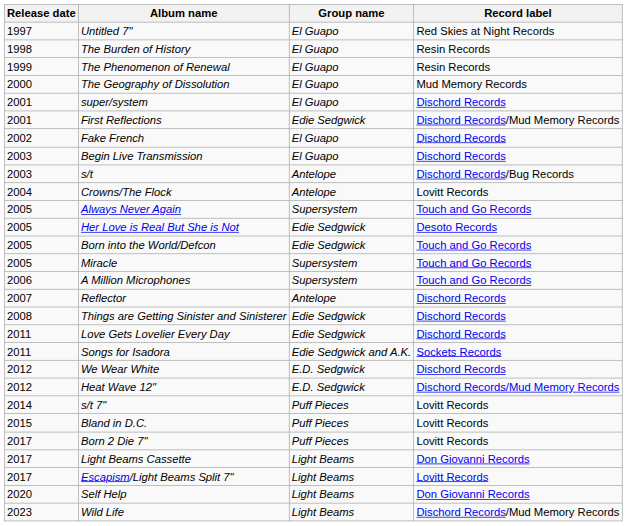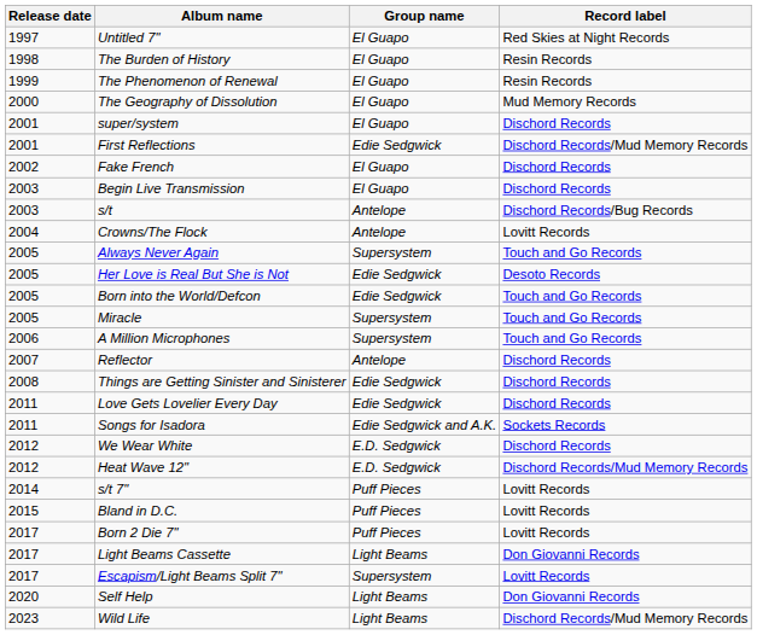 <table class="wikitable" style="font-size: 95%;">
 <tr>
 <th>Release date</th>
 <th>Album name</th>
 <th>Group name</th>
 <th>Record label</th>
 </tr>
 <tr>
 <td>1997</td>
 <td><em>Untitled 7"</em></td>
 <td><em>El Guapo</em></td>
 <td>Red Skies at Night Records</td>
 </tr>
 <tr>
 <td>1998</td>
 <td><em>The Burden of History</em></td>
 <td><em>El Guapo</em></td>
 <td>Resin Records</td>
 </tr>
 <tr>
 <td>1999</td>
 <td><em>The Phenomenon of Renewal</em></td>
 <td><em>El Guapo</em></td>
 <td>Resin Records</td>
 </tr>
 <tr>
 <td>2000</td>
 <td><em>The Geography of Dissolution</em></td>
 <td><em>El Guapo</em></td>
 <td>Mud Memory Records</td>
 </tr>
 <tr>
 <td>2001</td>
 <td><em>super/system</em></td>
 <td><em>El Guapo</em></td>
 <td><a href='#'>Dischord Records</a></td>
 </tr>
 <tr>
 <td>2001</td>
 <td><em>First Reflections</em></td>
 <td><em>Edie Sedgwick</em></td>
 <td><a href='#'>Dischord Records</a>/Mud Memory Records</td>
 </tr>
 <tr>
 <td>2002</td>
 <td><em>Fake French</em></td>
 <td><em>El Guapo</em></td>
 <td><a href='#'>Dischord Records</a></td>
 </tr>
 <tr>
 <td>2003</td>
 <td><em>Begin Live Transmission</em></td>
 <td><em>El Guapo</em></td>
 <td><a href='#'>Dischord Records</a></td>
 </tr>
 <tr>
 <td>2003</td>
 <td><em>s/t</em></td>
 <td><em>Antelope</em></td>
 <td><a href='#'>Dischord Records</a>/Bug Records</td>
 </tr>
 <tr>
 <td>2004</td>
 <td><em>Crowns/The Flock</em></td>
 <td><em>Antelope</em></td>
 <td>Lovitt Records</td>
 </tr>
 <tr>
 <td>2005</td>
 <td><em><a href='#'>Always Never Again</a></em></td>
 <td><em>Supersystem</em></td>
 <td><a href='#'>Touch and Go Records</a></td>
 </tr>
 <tr>
 <td>2005</td>
 <td><em><a href='#'>Her Love is Real But She is Not</a></em></td>
 <td><em>Edie Sedgwick</em></td>
 <td><a href='#'>Desoto Records</a></td>
 </tr>
 <tr>
 <td>2005</td>
 <td><em>Born into the World/Defcon</em></td>
 <td><em>Edie Sedgwick</em></td>
 <td><a href='#'>Touch and Go Records</a></td>
 </tr>
 <tr>
 <td>2005</td>
 <td><em>Miracle</em></td>
 <td><em>Supersystem</em></td>
 <td><a href='#'>Touch and Go Records</a></td>
 </tr>
 <tr>
 <td>2006</td>
 <td><em>A Million Microphones</em></td>
 <td><em>Supersystem</em></td>
 <td><a href='#'>Touch and Go Records</a></td>
 </tr>
 <tr>
 <td>2007</td>
 <td><em>Reflector</em></td>
 <td><em>Antelope</em></td>
 <td><a href='#'>Dischord Records</a></td>
 </tr>
 <tr>
 <td>2008</td>
 <td><em>Things are Getting Sinister and Sinisterer</em></td>
 <td><em>Edie Sedgwick</em></td>
 <td><a href='#'>Dischord Records</a></td>
 </tr>
 <tr>
 <td>2011</td>
 <td><em>Love Gets Lovelier Every Day</em></td>
 <td><em>Edie Sedgwick</em></td>
 <td><a href='#'>Dischord Records</a></td>
 </tr>
 <tr>
 <td>2011</td>
 <td><em>Songs for Isadora</em></td>
 <td><em>Edie Sedgwick and A.K.</em></td>
 <td><a href='#'>Sockets Records</a></td>
 </tr>
 <tr>
 <td>2012</td>
 <td><em>We Wear White</em></td>
 <td><em>E.D. Sedgwick</em></td>
 <td><a href='#'>Dischord Records</a></td>
 </tr>
 <tr>
 <td>2012</td>
 <td><em>Heat Wave 12"</em></td>
 <td><em>E.D. Sedgwick</em></td>
 <td><a href='#'>Dischord Records/Mud Memory Records</a></td>
 </tr>
 <tr>
 <td>2014</td>
 <td><em>s/t 7"</em></td>
 <td><em>Puff Pieces</em></td>
 <td>Lovitt Records</td>
 </tr>
 <tr>
 <td>2015</td>
 <td><em>Bland in D.C.</em></td>
 <td><em>Puff Pieces</em></td>
 <td>Lovitt Records</td>
 </tr>
 <tr>
 <td>2017</td>
 <td><em>Born 2 Die 7"</em></td>
 <td><em>Puff Pieces</em></td>
 <td>Lovitt Records</td>
 </tr>
 <tr>
 <td>2017</td>
 <td><em>Light Beams Cassette</em></td>
 <td><em>Light Beams</em></td>
 <td><a href='#'>Don Giovanni Records</a></td>
 </tr>
 <tr>
 <td>2017</td>
 <td><em><a href='#'>Escapism</a>/Light Beams Split 7"</em></td>
-<td><em>Light Beams</em></td>
+<td><em>Supersystem</em></td>
 <td><a href='#'>Lovitt Records</a></td>
 </tr>
 <tr>
 <td>2020</td>
 <td><em>Self Help</em></td>
 <td><em>Light Beams</em></td>
 <td><a href='#'>Don Giovanni Records</a></td>
 </tr>
 <tr>
 <td>2023</td>
 <td><em>Wild Life</em></td>
 <td><em>Light Beams</em></td>
 <td><a href='#'>Dischord Records</a>/Mud Memory Records</td>
 </tr>
 </table>
